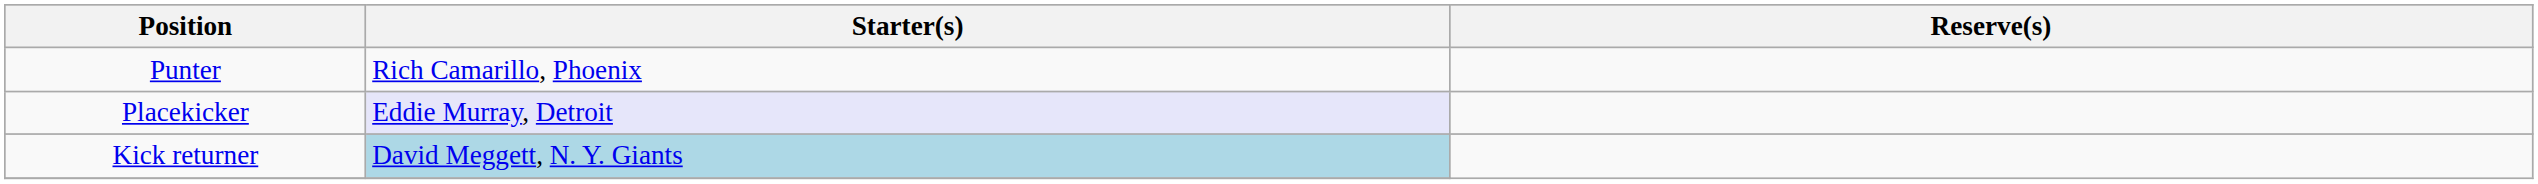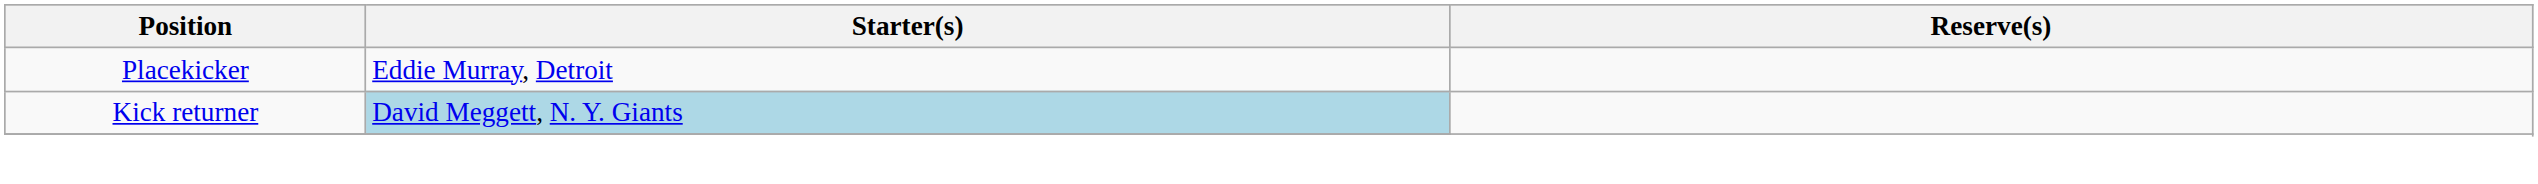 <table class="wikitable" width=75%>
 <tr>
 <th width=10%>Position</th>
 <th width=30%>Starter(s)</th>
 <th width=30%>Reserve(s)</th>
 </tr>
 <tr>
-<td align=center><a href='#'>Punter</a></td>
-<td> <a href='#'>Rich Camarillo</a>, <a href='#'>Phoenix</a></td>
-<td></td>
-</tr>
-<tr>
 <td align=center><a href='#'>Placekicker</a></td>
-<td style="background: lavender;"> <a href='#'>Eddie Murray</a>, <a href='#'>Detroit</a></td>
+<td> <a href='#'>Eddie Murray</a>, <a href='#'>Detroit</a></td>
 <td></td>
 </tr>
 <tr>
 <td align=center><a href='#'>Kick returner</a></td>
 <td style="background: lightblue;"> <a href='#'>David Meggett</a>, <a href='#'>N. Y. Giants</a></td>
 </tr>
 <tr>
 </tr>
 </table>
